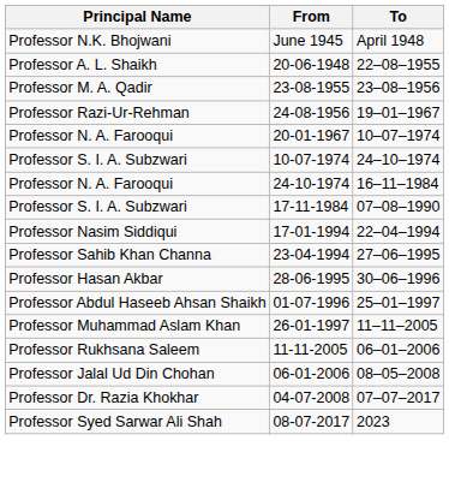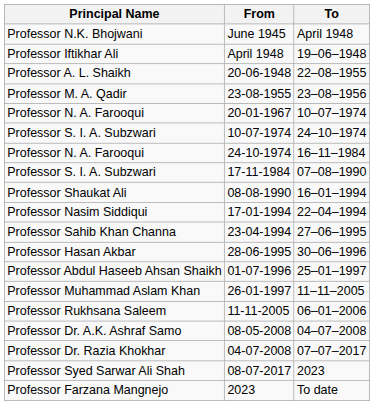 <table class="wikitable">
 <tr>
 <th>Principal Name</th>
 <th>From</th>
 <th>To</th>
 </tr>
 <tr>
 <td>Professor N.K. Bhojwani</td>
 <td>June 1945</td>
 <td>April 1948</td>
 </tr>
 <tr>
+<td>Professor Iftikhar Ali</td>
+<td>April 1948</td>
+<td>19–06–1948</td>
+</tr>
+<tr>
 <td>Professor A. L. Shaikh</td>
 <td>20-06-1948</td>
 <td>22–08–1955</td>
 </tr>
 <tr>
 <td>Professor M. A. Qadir</td>
 <td>23-08-1955</td>
 <td>23–08–1956</td>
-</tr>
-<tr>
-<td>Professor Razi-Ur-Rehman</td>
-<td>24-08-1956</td>
-<td>19–01–1967</td>
 </tr>
 <tr>
 <td>Professor N. A. Farooqui</td>
 <td>20-01-1967</td>
 <td>10–07–1974</td>
 </tr>
 <tr>
 <td>Professor S. I. A. Subzwari</td>
 <td>10-07-1974</td>
 <td>24–10–1974</td>
 </tr>
 <tr>
 <td>Professor N. A. Farooqui</td>
 <td>24-10-1974</td>
 <td>16–11–1984</td>
 </tr>
 <tr>
 <td>Professor S. I. A. Subzwari</td>
 <td>17-11-1984</td>
 <td>07–08–1990</td>
+</tr>
+<tr>
+<td>Professor Shaukat Ali</td>
+<td>08-08-1990</td>
+<td>16–01–1994</td>
 </tr>
 <tr>
 <td>Professor Nasim Siddiqui</td>
 <td>17-01-1994</td>
 <td>22–04–1994</td>
 </tr>
 <tr>
 <td>Professor Sahib Khan Channa</td>
 <td>23-04-1994</td>
 <td>27–06–1995</td>
 </tr>
 <tr>
 <td>Professor Hasan Akbar</td>
 <td>28-06-1995</td>
 <td>30–06–1996</td>
 </tr>
 <tr>
 <td>Professor Abdul Haseeb Ahsan Shaikh</td>
 <td>01-07-1996</td>
 <td>25–01–1997</td>
 </tr>
 <tr>
 <td>Professor Muhammad Aslam Khan</td>
 <td>26-01-1997</td>
 <td>11–11–2005</td>
 </tr>
 <tr>
 <td>Professor Rukhsana Saleem</td>
 <td>11-11-2005</td>
 <td>06–01–2006</td>
 </tr>
 <tr>
-<td>Professor Jalal Ud Din Chohan</td>
-<td>06-01-2006</td>
-<td>08–05–2008</td>
+<td>Professor Dr. A.K. Ashraf Samo</td>
+<td>08-05-2008</td>
+<td>04–07–2008</td>
 </tr>
 <tr>
 <td>Professor Dr. Razia Khokhar</td>
 <td>04-07-2008</td>
 <td>07–07–2017</td>
 </tr>
 <tr>
 <td>Professor Syed Sarwar Ali Shah</td>
 <td>08-07-2017</td>
 <td>2023</td>
 </tr>
+<tr>
+<td>Professor Farzana Mangnejo</td>
+<td>2023</td>
+<td>To date</td>
+</tr>
 </table>
